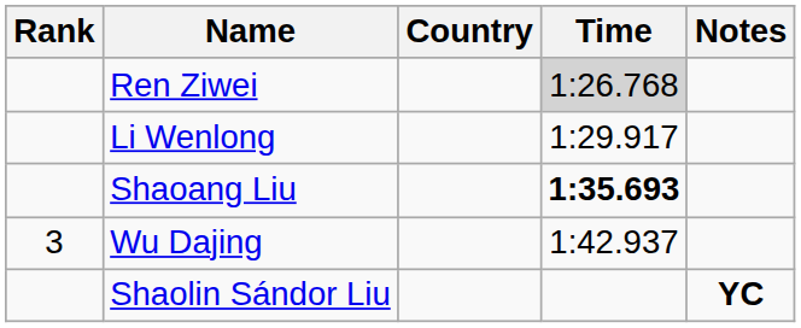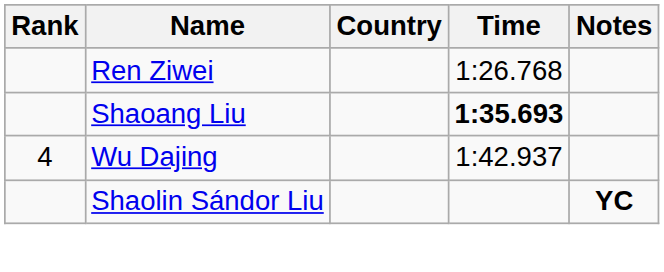 <table class="wikitable sortable" style="text-align:center">
 <tr>
 <th>Rank</th>
 <th>Name</th>
 <th>Country</th>
 <th>Time</th>
 <th>Notes</th>
 </tr>
 <tr>
 <td></td>
 <td align=left><a href='#'>Ren Ziwei</a></td>
 <td align=left></td>
-<td style="background: lightgrey;">1:26.768</td>
-<td></td>
-</tr>
-<tr>
-<td></td>
-<td align=left><a href='#'>Li Wenlong</a></td>
-<td align=left></td>
-<td>1:29.917</td>
+<td>1:26.768</td>
 <td></td>
 </tr>
 <tr>
 <td></td>
 <td align=left><a href='#'>Shaoang Liu</a></td>
 <td align=left></td>
 <td><strong>1:35.693</strong></td>
 <td></td>
 </tr>
 <tr>
-<td>3</td>
+<td>4</td>
 <td align=left><a href='#'>Wu Dajing</a></td>
 <td align=left></td>
 <td>1:42.937</td>
 <td></td>
 </tr>
 <tr>
 <td></td>
 <td align=left><a href='#'>Shaolin Sándor Liu</a></td>
 <td align=left></td>
 <td></td>
 <td><strong>YC</strong></td>
 </tr>
 </table>
